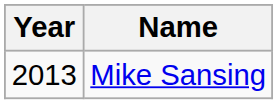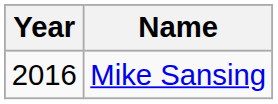 <table class="wikitable">
 <tr>
 <th>Year</th>
 <th>Name</th>
 </tr>
 <tr>
-<td>2013</td>
+<td>2016</td>
 <td><a href='#'>Mike Sansing</a></td>
 </tr>
 </table>
